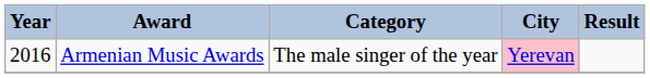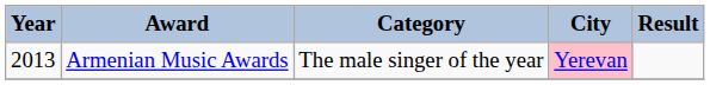 <table class="wikitable" style="font-size:90%;">
 <tr>
 <th style="background:#B0C4DE;"><strong>Year</strong></th>
 <th style="background:#B0C4DE;"><strong>Award</strong></th>
 <th style="background:#B0C4DE;"><strong>Category</strong></th>
 <th style="background:#B0C4DE;"><strong>City</strong></th>
 <th style="background:#B0C4DE;"><strong>Result</strong></th>
 </tr>
 <tr>
-<td>2016</td>
+<td>2013</td>
 <td><a href='#'>Armenian Music Awards</a></td>
 <td>The male singer of the year</td>
 <td style="background: pink;"><a href='#'>Yerevan</a></td>
 <td></td>
 </tr>
 <tr>
 </tr>
 </table>
